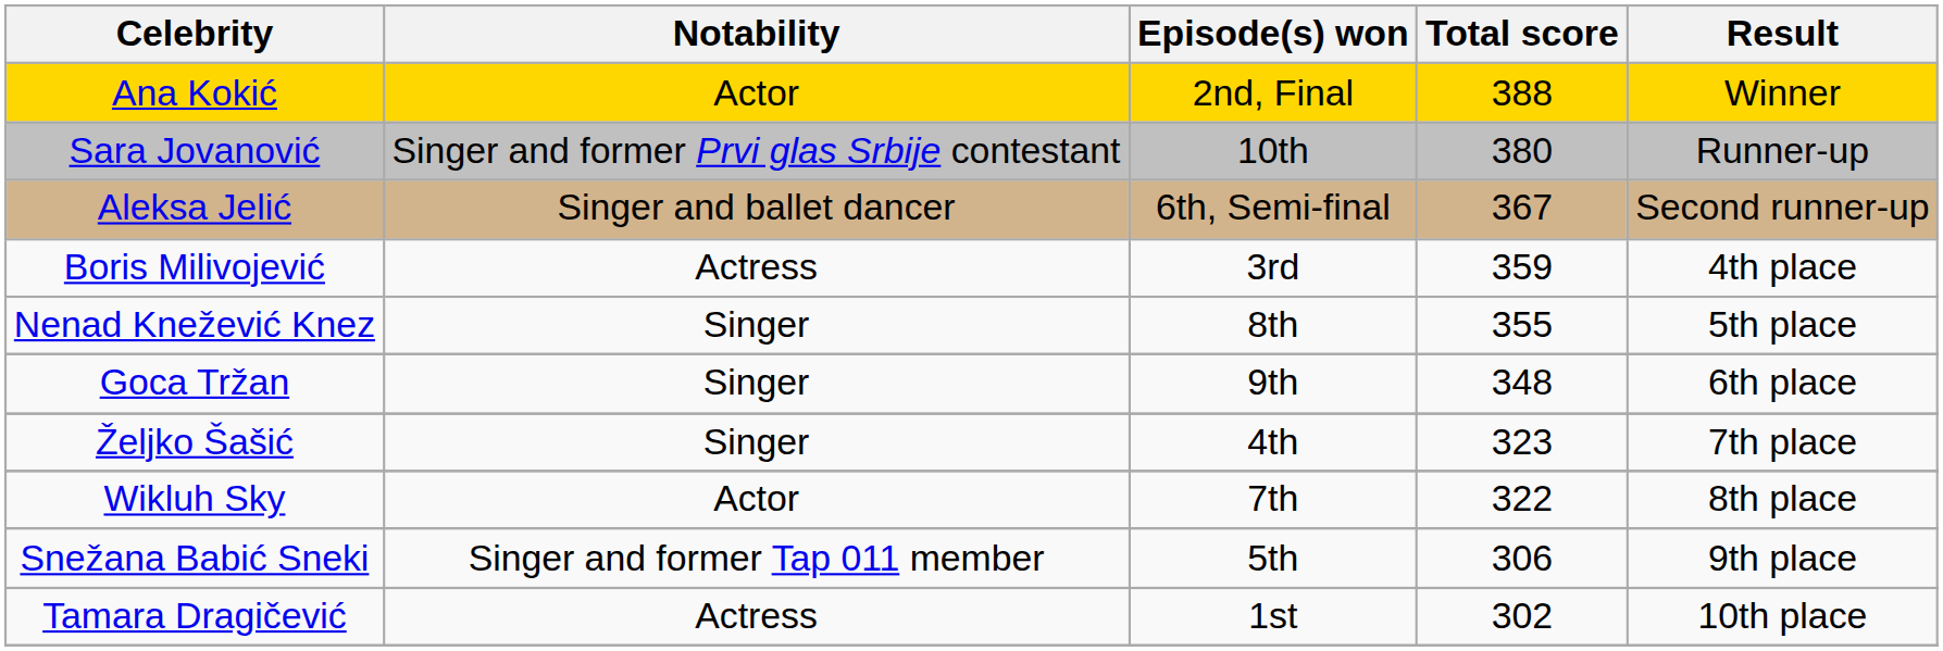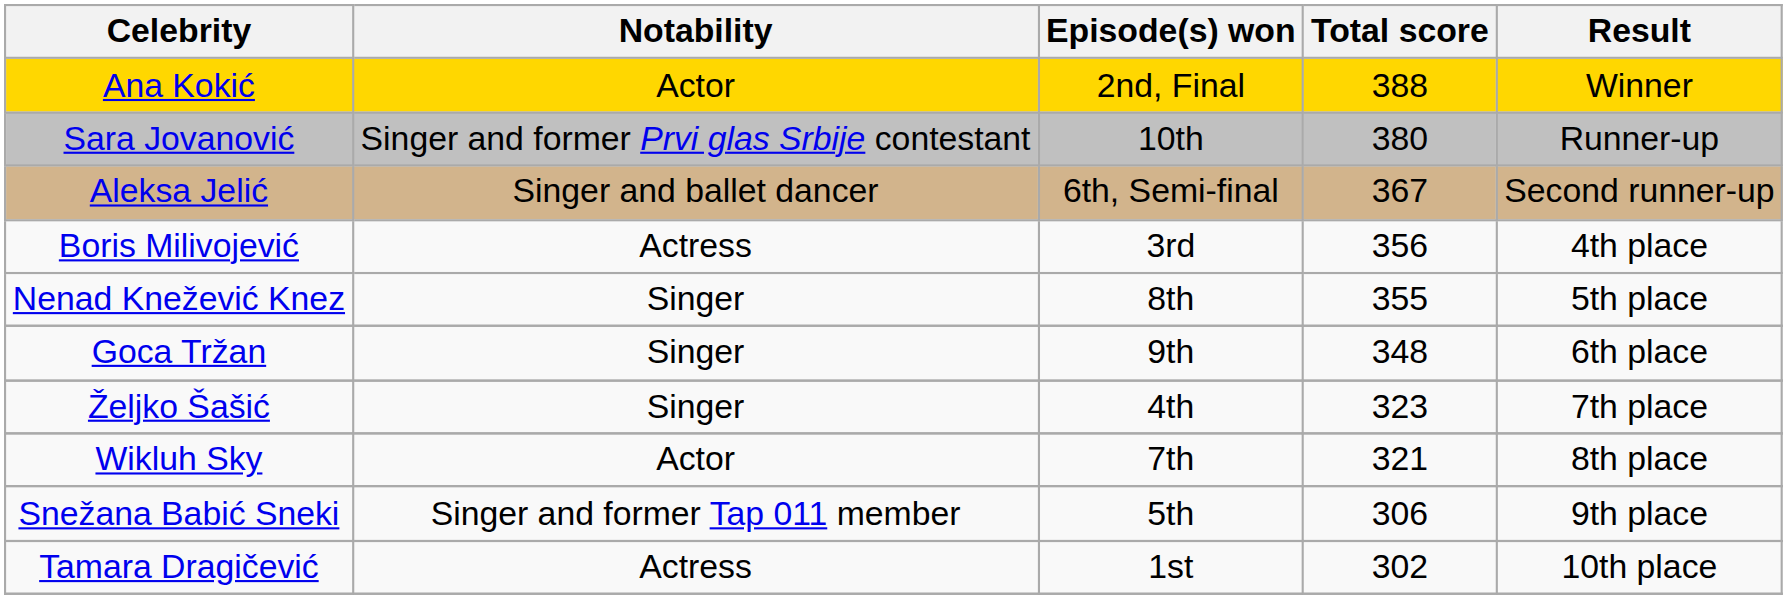 <table class="wikitable sortable" style="text-align:center;">
 <tr>
 <th>Celebrity</th>
 <th>Notability</th>
 <th>Episode(s) won</th>
 <th>Total score</th>
 <th>Result</th>
 </tr>
 <tr bgcolor="gold">
 <td><a href='#'>Ana Kokić</a></td>
 <td>Actor</td>
 <td>2nd, Final</td>
 <td>388</td>
 <td>Winner</td>
 </tr>
 <tr bgcolor="silver">
 <td><a href='#'>Sara Jovanović</a></td>
 <td>Singer and former <em><a href='#'>Prvi glas Srbije</a></em> contestant</td>
 <td>10th</td>
 <td>380</td>
 <td>Runner-up</td>
 </tr>
 <tr bgcolor="tan">
 <td><a href='#'>Aleksa Jelić</a></td>
 <td>Singer and ballet dancer</td>
 <td>6th, Semi-final</td>
 <td>367</td>
 <td>Second runner-up</td>
 </tr>
 <tr>
 <td><a href='#'>Boris Milivojević</a></td>
 <td>Actress</td>
 <td>3rd</td>
-<td>359</td>
+<td>356</td>
 <td>4th place</td>
 </tr>
 <tr>
 <td><a href='#'>Nenad Knežević Knez</a></td>
 <td>Singer</td>
 <td>8th</td>
 <td>355</td>
 <td>5th place</td>
 </tr>
 <tr>
 </tr>
 <tr>
 <td><a href='#'>Goca Tržan</a></td>
 <td>Singer</td>
 <td>9th</td>
 <td>348</td>
 <td>6th place</td>
 </tr>
 <tr>
 </tr>
 <tr>
 <td><a href='#'>Željko Šašić</a></td>
 <td>Singer</td>
 <td>4th</td>
 <td>323</td>
 <td>7th place</td>
 </tr>
 <tr>
 </tr>
 <tr>
 <td><a href='#'>Wikluh Sky</a></td>
 <td>Actor</td>
 <td>7th</td>
-<td>322</td>
+<td>321</td>
 <td>8th place</td>
 </tr>
 <tr>
 </tr>
 <tr>
 <td><a href='#'>Snežana Babić Sneki</a></td>
 <td>Singer and former <a href='#'>Tap 011</a> member</td>
 <td>5th</td>
 <td>306</td>
 <td>9th place</td>
 </tr>
 <tr>
 </tr>
 <tr>
 <td><a href='#'>Tamara Dragičević</a></td>
 <td>Actress</td>
 <td>1st</td>
 <td>302</td>
 <td>10th place</td>
 </tr>
 <tr>
 </tr>
 </table>
